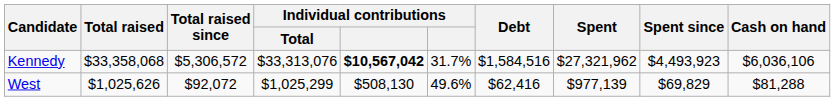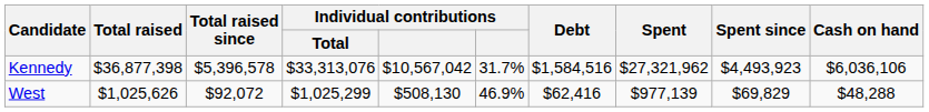 <table class="wikitable sortable" style="text-align:center;">
 <tr>
 <th scope="col" rowspan=2>Candidate</th>
 <th scope="col" data-sort-type=currency rowspan=2>Total raised</th>
 <th scope="col" data-sort-type=currency rowspan=2>Total raised<br>since </th>
 <th scope="col" colspan=3>Individual contributions</th>
 <th scope="col" data-sort-type=currency rowspan=2>Debt</th>
 <th scope="col" data-sort-type=currency rowspan=2>Spent</th>
 <th scope="col" data-sort-type=currency rowspan=2>Spent since<br></th>
 <th scope="col" data-sort-type=currency rowspan=2>Cash on hand</th>
 </tr>
 <tr>
 <th scope="col" data-sort-type=currency>Total</th>
 <th scope="col" data-sort-type=currency></th>
 <th scope="col" data-sort-type=number></th>
 </tr>
 <tr>
 <td style="text-align: left;"><a href='#'>Kennedy</a></td>
-<td>$33,358,068</td>
-<td>$5,306,572</td>
+<td>$36,877,398</td>
+<td>$5,396,578</td>
 <td>$33,313,076</td>
-<td><strong>$10,567,042</strong></td>
+<td>$10,567,042</td>
 <td>31.7%</td>
 <td>$1,584,516</td>
 <td>$27,321,962</td>
 <td>$4,493,923</td>
 <td>$6,036,106</td>
 </tr>
 <tr>
 <td style="text-align: left;"><a href='#'>West</a></td>
 <td>$1,025,626</td>
 <td>$92,072</td>
 <td>$1,025,299</td>
 <td>$508,130</td>
-<td>49.6%</td>
+<td>46.9%</td>
 <td>$62,416</td>
 <td>$977,139</td>
 <td>$69,829</td>
-<td>$81,288</td>
+<td>$48,288</td>
 </tr>
 </table>
